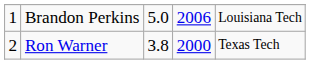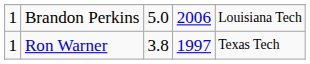 <table class="wikitable">
 <tr>
 </tr>
 <tr>
 <td>1</td>
 <td>Brandon Perkins</td>
 <td>5.0</td>
 <td><a href='#'>2006</a></td>
 <td style="font-size:80%;">Louisiana Tech</td>
 </tr>
 <tr>
-<td>2</td>
+<td>1</td>
 <td><a href='#'>Ron Warner</a></td>
 <td>3.8</td>
-<td><a href='#'>2000</a></td>
+<td><a href='#'>1997</a></td>
 <td style="font-size:80%;">Texas Tech</td>
 </tr>
 </table>
